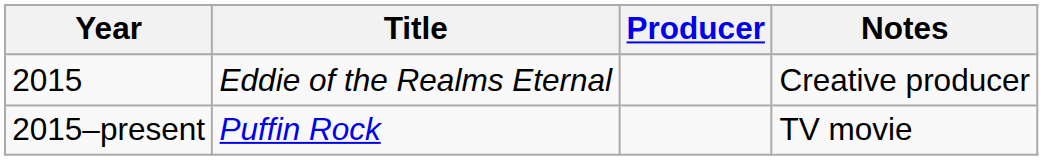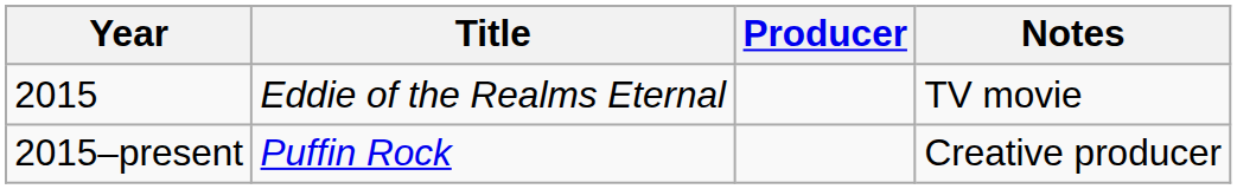 <table class="wikitable">
 <tr>
 <th>Year</th>
 <th>Title</th>
 <th><a href='#'>Producer</a></th>
 <th>Notes</th>
 </tr>
 <tr>
 <td>2015</td>
 <td><em>Eddie of the Realms Eternal</em></td>
 <td></td>
-<td>Creative producer</td>
+<td>TV movie</td>
 </tr>
 <tr>
 <td>2015–present</td>
 <td><em><a href='#'>Puffin Rock</a></em></td>
 <td></td>
-<td>TV movie</td>
+<td>Creative producer</td>
 </tr>
 </table>
